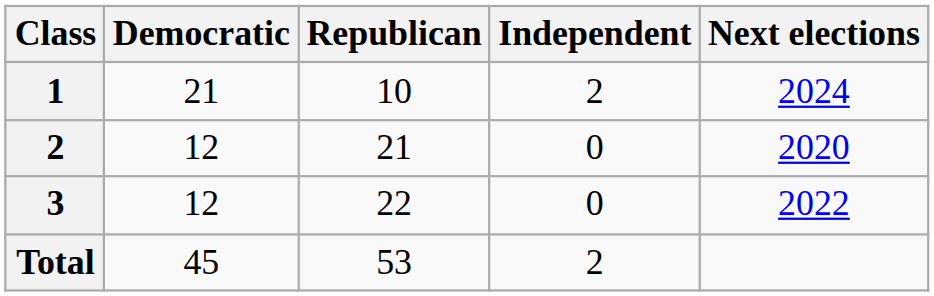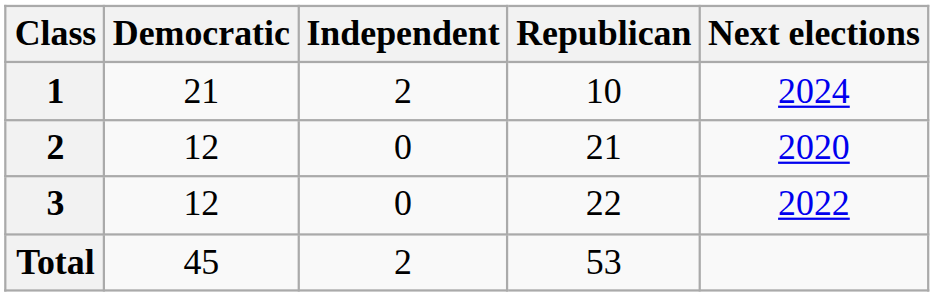 <table class="wikitable" align="right" style="margin-left:1em; text-align:center">
 <tr>
 <th scope="col">Class</th>
 <th scope="col">Democratic</th>
+<th scope="col">Independent</th>
 <th scope="col">Republican</th>
-<th scope="col">Independent</th>
 <th scope="col">Next elections</th>
 </tr>
 <tr>
 <th scope="row">1</th>
 <td>21</td>
+<td>2</td>
 <td>10</td>
-<td>2</td>
 <td><a href='#'>2024</a></td>
 </tr>
 <tr>
 <th scope="row">2</th>
 <td>12</td>
+<td>0</td>
 <td>21</td>
-<td>0</td>
 <td><a href='#'>2020</a></td>
 </tr>
 <tr>
 <th scope="row">3</th>
 <td>12</td>
+<td>0</td>
 <td>22</td>
-<td>0</td>
 <td><a href='#'>2022</a></td>
 </tr>
 <tr>
 <th scope="row">Total</th>
 <td>45</td>
+<td>2</td>
 <td>53</td>
-<td>2</td>
 <td></td>
 </tr>
 </table>
